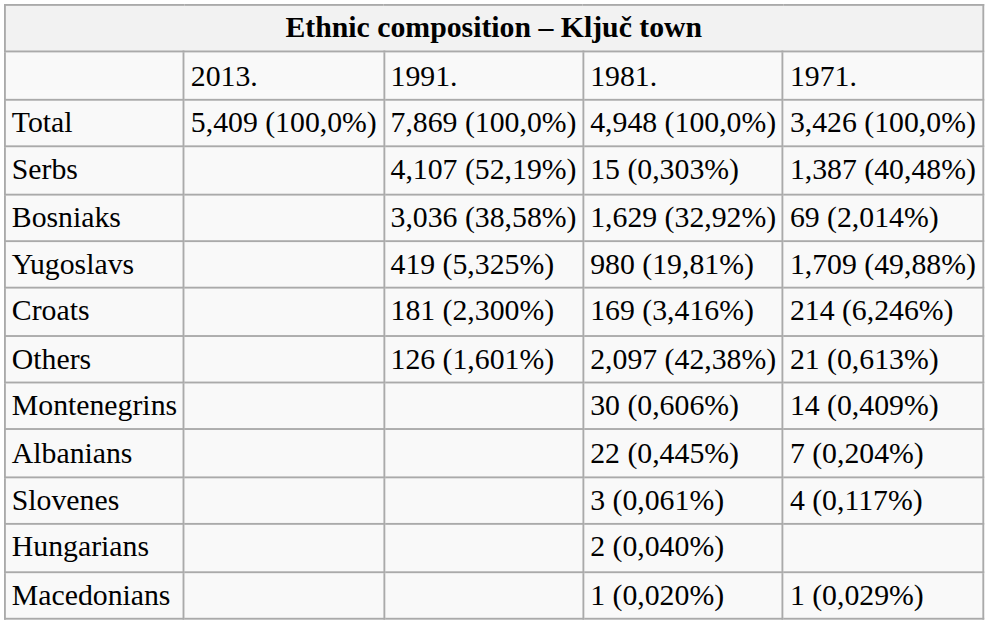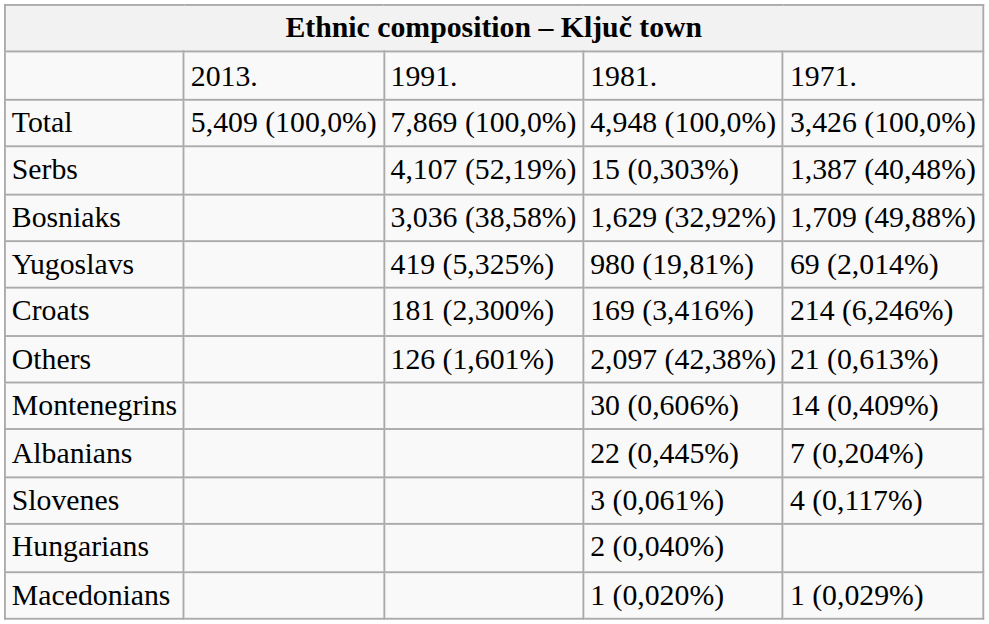 <table class="wikitable">
 <tr>
 <th colspan="8">Ethnic composition – Ključ town</th>
 </tr>
 <tr>
 <td></td>
 <td>2013.</td>
 <td>1991.</td>
 <td>1981.</td>
 <td>1971.</td>
 </tr>
 <tr>
 <td>Total</td>
 <td>5,409 (100,0%)</td>
 <td>7,869 (100,0%)</td>
 <td>4,948 (100,0%)</td>
 <td>3,426 (100,0%)</td>
 </tr>
 <tr>
 <td>Serbs</td>
 <td></td>
 <td>4,107 (52,19%)</td>
 <td>15 (0,303%)</td>
 <td>1,387 (40,48%)</td>
 </tr>
 <tr>
 <td>Bosniaks</td>
 <td></td>
 <td>3,036 (38,58%)</td>
 <td>1,629 (32,92%)</td>
-<td>69 (2,014%)</td>
+<td>1,709 (49,88%)</td>
 </tr>
 <tr>
 <td>Yugoslavs</td>
 <td></td>
 <td>419 (5,325%)</td>
 <td>980 (19,81%)</td>
-<td>1,709 (49,88%)</td>
+<td>69 (2,014%)</td>
 </tr>
 <tr>
 <td>Croats</td>
 <td></td>
 <td>181 (2,300%)</td>
 <td>169 (3,416%)</td>
 <td>214 (6,246%)</td>
 </tr>
 <tr>
 <td>Others</td>
 <td></td>
 <td>126 (1,601%)</td>
 <td>2,097 (42,38%)</td>
 <td>21 (0,613%)</td>
 </tr>
 <tr>
 <td>Montenegrins</td>
 <td></td>
 <td></td>
 <td>30 (0,606%)</td>
 <td>14 (0,409%)</td>
 </tr>
 <tr>
 <td>Albanians</td>
 <td></td>
 <td></td>
 <td>22 (0,445%)</td>
 <td>7 (0,204%)</td>
 </tr>
 <tr>
 <td>Slovenes</td>
 <td></td>
 <td></td>
 <td>3 (0,061%)</td>
 <td>4 (0,117%)</td>
 </tr>
 <tr>
 <td>Hungarians</td>
 <td></td>
 <td></td>
 <td>2 (0,040%)</td>
 <td></td>
 </tr>
 <tr>
 <td>Macedonians</td>
 <td></td>
 <td></td>
 <td>1 (0,020%)</td>
 <td>1 (0,029%)</td>
 </tr>
 </table>
